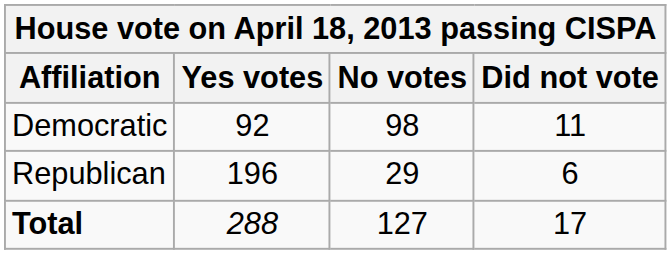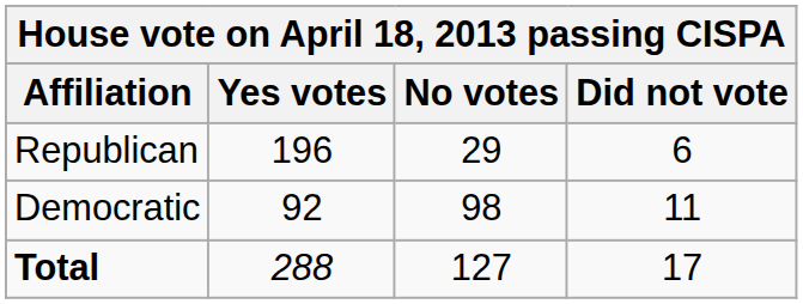 <table class="wikitable">
 <tr>
 <th colspan=4>House vote on April 18, 2013 passing CISPA</th>
 </tr>
 <tr>
 <th>Affiliation</th>
 <th>Yes votes</th>
 <th>No votes</th>
 <th>Did not vote</th>
 </tr>
 <tr>
+<td>Republican</td>
+<td align=center>196</td>
+<td align=center>29</td>
+<td align=center>6</td>
+</tr>
+<tr>
 <td>Democratic</td>
 <td align=center>92</td>
 <td align=center>98</td>
 <td align=center>11</td>
-</tr>
-<tr>
-<td>Republican</td>
-<td align=center>196</td>
-<td align=center>29</td>
-<td align=center>6</td>
 </tr>
 <tr>
 <td><strong>Total</strong></td>
 <td align=center><em>288</em></td>
 <td align=center>127</td>
 <td align=center>17</td>
 </tr>
 </table>
